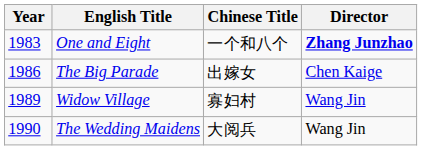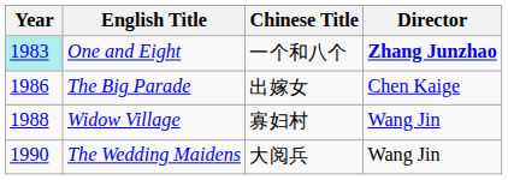 <table class="wikitable">
 <tr>
 <th align="left" valign="top" width="40">Year</th>
 <th align="left" valign="top">English Title</th>
 <th align="left" valign="top">Chinese Title</th>
 <th align="left" valign="top">Director</th>
 </tr>
 <tr>
-<td align="left" valign="top"><a href='#'>1983</a></td>
+<td align="left" valign="top" style="background: paleturquoise;"><a href='#'>1983</a></td>
 <td align="left" valign="top"><em><a href='#'>One and Eight</a></em></td>
 <td align="left" valign="top">一个和八个</td>
 <td align="left" valign="top"><strong><a href='#'>Zhang Junzhao</a></strong></td>
 </tr>
 <tr>
 <td align="left" valign="top"><a href='#'>1986</a></td>
 <td align="left" valign="top"><em><a href='#'>The Big Parade</a></em></td>
 <td align="left" valign="top">出嫁女</td>
 <td align="left" valign="top"><a href='#'>Chen Kaige</a></td>
 </tr>
 <tr>
-<td align="left" valign="top"><a href='#'>1989</a></td>
+<td align="left" valign="top"><a href='#'>1988</a></td>
 <td align="left" valign="top"><em><a href='#'>Widow Village</a></em></td>
 <td align="left" valign="top">寡妇村</td>
 <td align="left" valign="top"><a href='#'>Wang Jin</a></td>
 </tr>
 <tr>
 <td align="left" valign="top"><a href='#'>1990</a></td>
 <td align="left" valign="top"><em><a href='#'>The Wedding Maidens</a></em></td>
 <td align="left" valign="top">大阅兵</td>
 <td align="left" valign="top">Wang Jin</td>
 </tr>
 </table>
